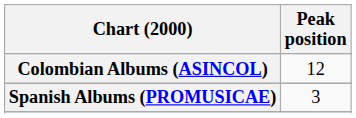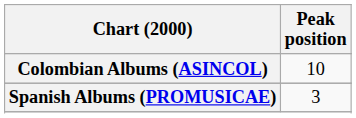 <table class="wikitable sortable plainrowheaders" style="text-align:center;">
 <tr>
 <th scope="col">Chart (2000)</th>
 <th scope="col">Peak<br>position</th>
 </tr>
 <tr>
 </tr>
 <tr>
 <th scope="row">Colombian Albums (<a href='#'>ASINCOL</a>)</th>
-<td>12</td>
+<td>10</td>
 </tr>
 <tr>
 </tr>
 <tr>
 </tr>
 <tr>
 </tr>
 <tr>
 </tr>
 <tr>
 <th scope="row">Spanish Albums (<a href='#'>PROMUSICAE</a>)</th>
 <td>3</td>
 </tr>
 <tr>
 </tr>
 <tr>
 </tr>
 <tr>
 </tr>
 <tr>
 </tr>
 <tr>
 </tr>
 </table>
